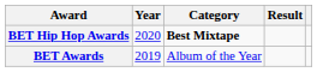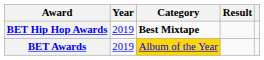 <table class="wikitable plainrowheaders">
 <tr>
 <th scope="col">Award</th>
 <th scope="col">Year</th>
 <th scope="col">Category</th>
 <th scope="col">Result</th>
 <th scope="col" class="unsortable"></th>
 </tr>
 <tr>
 <th scope="row"><a href='#'>BET Hip Hop Awards</a></th>
-<td><a href='#'>2020</a></td>
+<td><a href='#'>2019</a></td>
 <td><strong>Best Mixtape</strong></td>
 <td></td>
 <td style="text-align:center;"></td>
 </tr>
 <tr>
 <th scope="row"><a href='#'>BET Awards</a></th>
 <td><a href='#'>2019</a></td>
-<td><a href='#'>Album of the Year</a></td>
+<td style="background: gold;"><a href='#'>Album of the Year</a></td>
 <td></td>
 <td style="text-align:center;"></td>
 </tr>
 </table>
